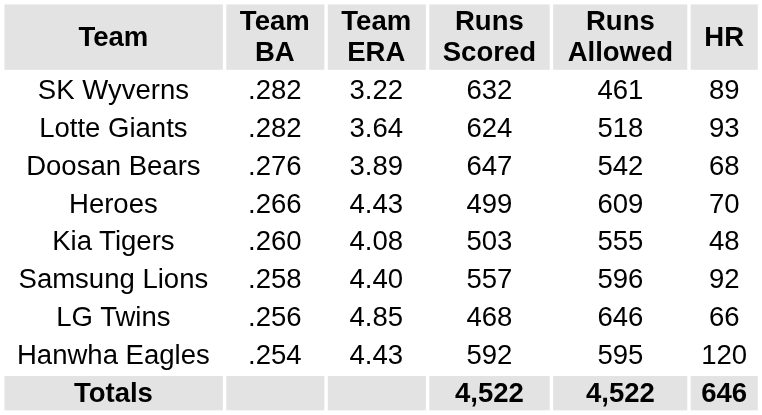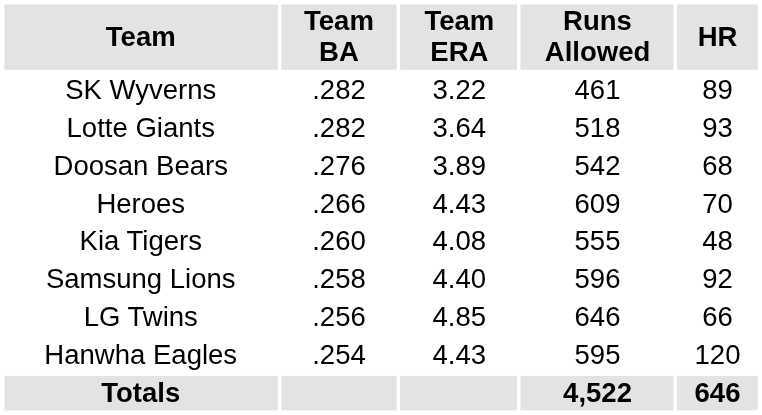 <table class="sortable" width="50%" style="text-align:center;">
 <tr style="background: #e3e3e3;">
 <th width="20%">Team</th>
 <th width="7%">Team BA</th>
 <th width="7%">Team ERA</th>
-<th width="7%">Runs Scored</th>
 <th width="7%">Runs Allowed</th>
 <th width="5%">HR</th>
 </tr>
 <tr>
 <td>SK Wyverns</td>
 <td>.282</td>
 <td>3.22</td>
-<td>632</td>
 <td>461</td>
 <td>89</td>
 </tr>
 <tr>
 <td>Lotte Giants</td>
 <td>.282</td>
 <td>3.64</td>
-<td>624</td>
 <td>518</td>
 <td>93</td>
 </tr>
 <tr>
 <td>Doosan Bears</td>
 <td>.276</td>
 <td>3.89</td>
-<td>647</td>
 <td>542</td>
 <td>68</td>
 </tr>
 <tr>
 <td>Heroes</td>
 <td>.266</td>
 <td>4.43</td>
-<td>499</td>
 <td>609</td>
 <td>70</td>
 </tr>
 <tr>
 <td>Kia Tigers</td>
 <td>.260</td>
 <td>4.08</td>
-<td>503</td>
 <td>555</td>
 <td>48</td>
 </tr>
 <tr>
 <td>Samsung Lions</td>
 <td>.258</td>
 <td>4.40</td>
-<td>557</td>
 <td>596</td>
 <td>92</td>
 </tr>
 <tr>
 <td>LG Twins</td>
 <td>.256</td>
 <td>4.85</td>
-<td>468</td>
 <td>646</td>
 <td>66</td>
 </tr>
 <tr>
 <td>Hanwha Eagles</td>
 <td>.254</td>
 <td>4.43</td>
-<td>592</td>
 <td>595</td>
 <td>120</td>
 </tr>
 <tr style="background: #e3e3e3;">
 <td><strong>Totals</strong></td>
 <td></td>
 <td></td>
 <td><strong>4,522</strong></td>
-<td><strong>4,522</strong></td>
 <td><strong>646</strong></td>
 </tr>
 </table>
